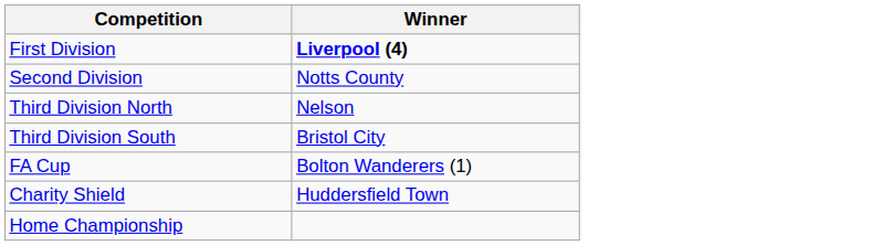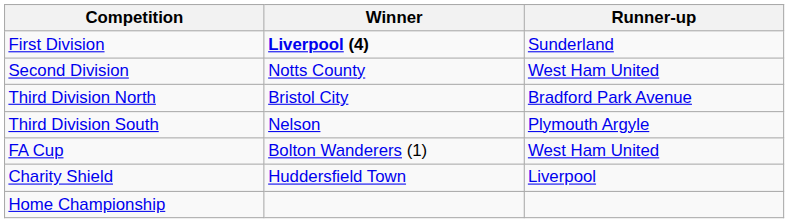 <table class="wikitable">
 <tr>
 <th style="width:15em">Competition</th>
 <th style="width:15em">Winner</th>
+<th style="width:15em">Runner-up</th>
 </tr>
 <tr>
 <td><a href='#'>First Division</a></td>
 <td><strong><a href='#'>Liverpool</a> (4)</strong></td>
+<td><a href='#'>Sunderland</a></td>
 </tr>
 <tr>
 <td><a href='#'>Second Division</a></td>
 <td><a href='#'>Notts County</a></td>
+<td><a href='#'>West Ham United</a></td>
 </tr>
 <tr>
 <td><a href='#'>Third Division North</a></td>
-<td><a href='#'>Nelson</a></td>
+<td><a href='#'>Bristol City</a></td>
+<td><a href='#'>Bradford Park Avenue</a></td>
 </tr>
 <tr>
 <td><a href='#'>Third Division South</a></td>
-<td><a href='#'>Bristol City</a></td>
+<td><a href='#'>Nelson</a></td>
+<td><a href='#'>Plymouth Argyle</a></td>
 </tr>
 <tr>
 <td><a href='#'>FA Cup</a></td>
 <td><a href='#'>Bolton Wanderers</a> (1)</td>
+<td><a href='#'>West Ham United</a></td>
 </tr>
 <tr>
 <td><a href='#'>Charity Shield</a></td>
 <td><a href='#'>Huddersfield Town</a></td>
+<td><a href='#'>Liverpool</a></td>
 </tr>
 <tr>
 <td><a href='#'>Home Championship</a></td>
 <td></td>
+<td></td>
 </tr>
 </table>
